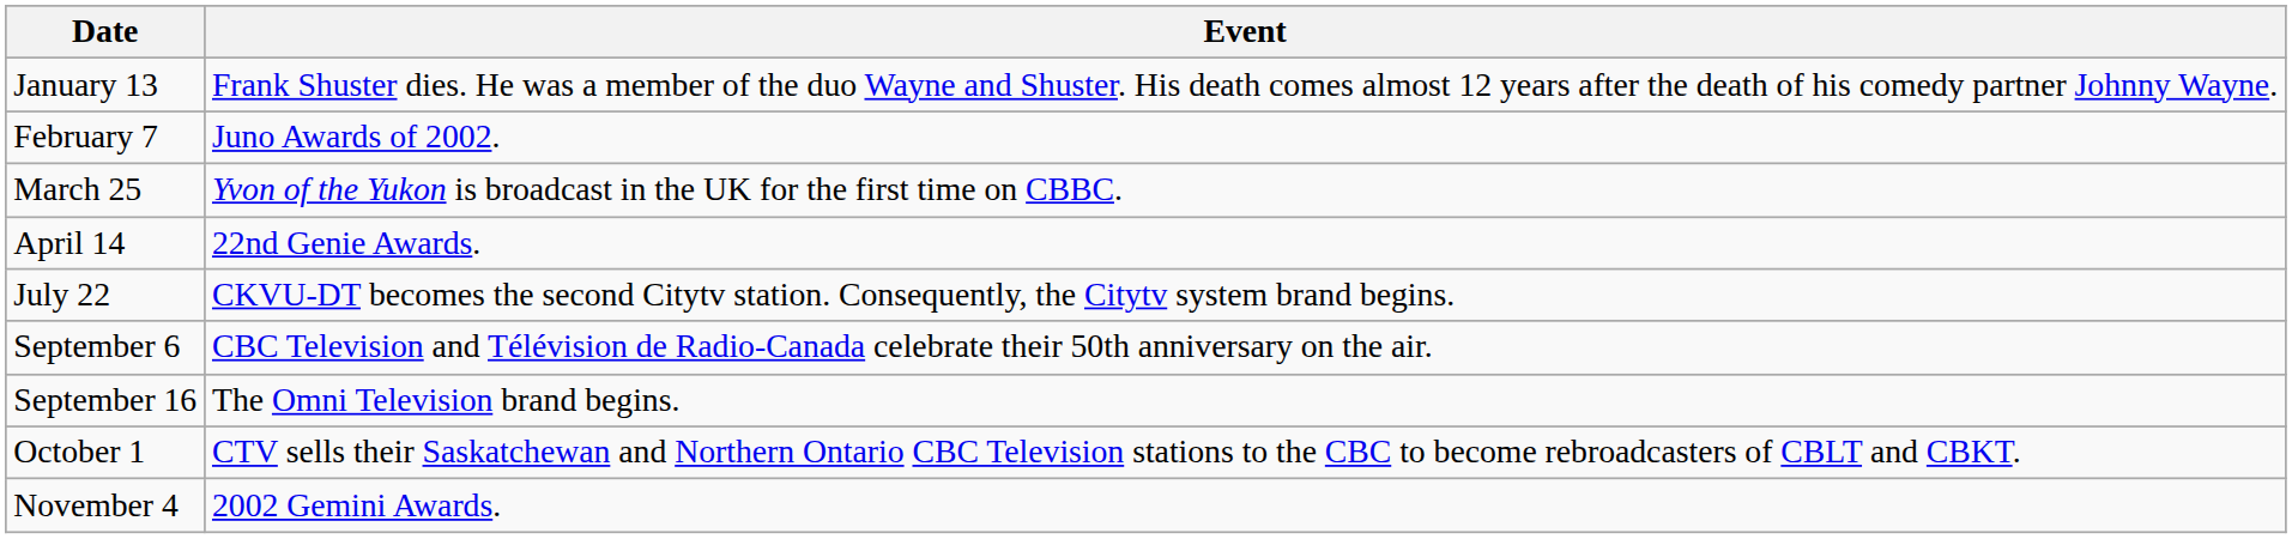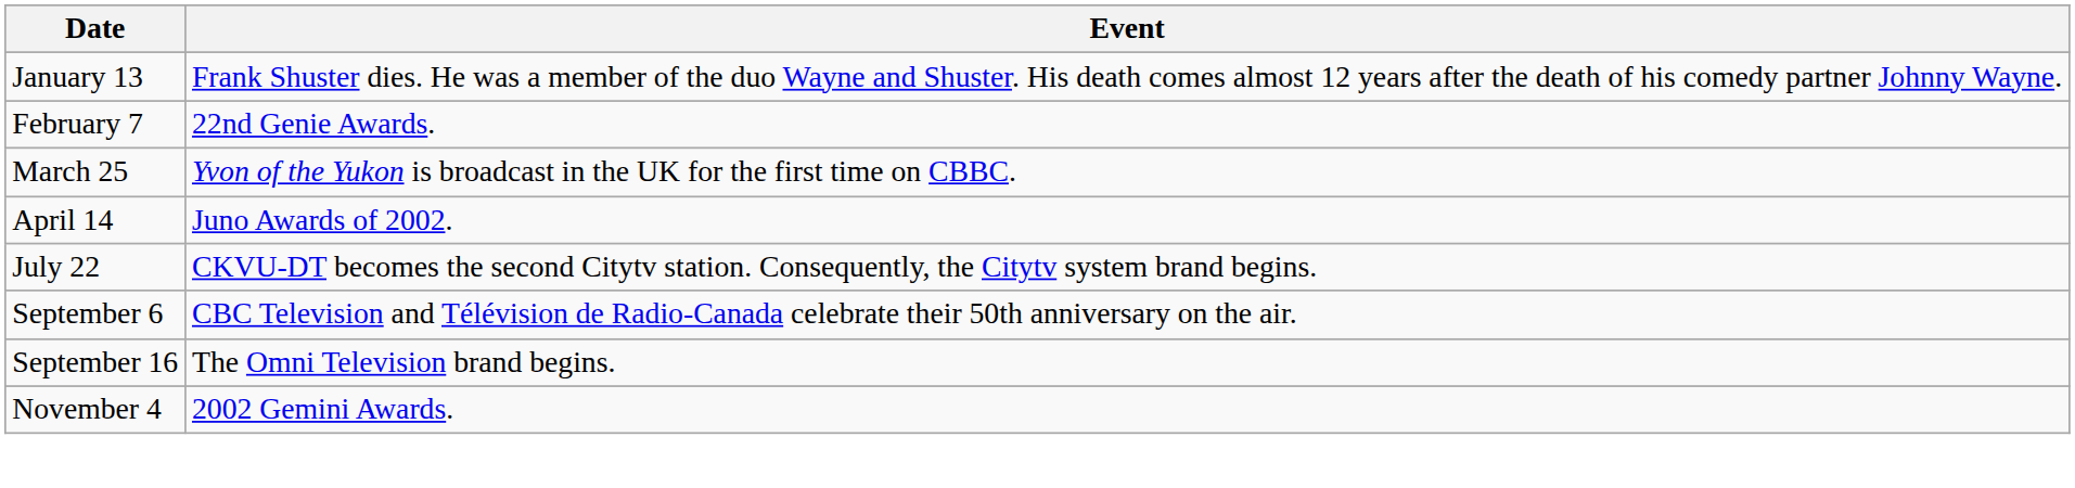 <table class="wikitable">
 <tr>
 <th>Date</th>
 <th>Event</th>
 </tr>
 <tr>
 <td>January 13</td>
 <td><a href='#'>Frank Shuster</a> dies. He was a member of the duo <a href='#'>Wayne and Shuster</a>. His death comes almost 12 years after the death of his comedy partner <a href='#'>Johnny Wayne</a>.</td>
 </tr>
 <tr>
 <td>February 7</td>
-<td><a href='#'>Juno Awards of 2002</a>.</td>
+<td><a href='#'>22nd Genie Awards</a>.</td>
 </tr>
 <tr>
 <td>March 25</td>
 <td><em><a href='#'>Yvon of the Yukon</a></em> is broadcast in the UK for the first time on <a href='#'>CBBC</a>.</td>
 </tr>
 <tr>
 <td>April 14</td>
-<td><a href='#'>22nd Genie Awards</a>.</td>
+<td><a href='#'>Juno Awards of 2002</a>.</td>
 </tr>
 <tr>
 <td>July 22</td>
 <td><a href='#'>CKVU-DT</a> becomes the second Citytv station. Consequently, the <a href='#'>Citytv</a> system brand begins.</td>
 </tr>
 <tr>
 <td>September 6</td>
 <td><a href='#'>CBC Television</a> and <a href='#'>Télévision de Radio-Canada</a> celebrate their 50th anniversary on the air.</td>
 </tr>
 <tr>
 <td>September 16</td>
 <td>The <a href='#'>Omni Television</a> brand begins.</td>
 </tr>
 <tr>
-<td>October 1</td>
-<td><a href='#'>CTV</a> sells their <a href='#'>Saskatchewan</a> and <a href='#'>Northern Ontario</a> <a href='#'>CBC Television</a> stations to the <a href='#'>CBC</a> to become rebroadcasters of <a href='#'>CBLT</a> and <a href='#'>CBKT</a>.</td>
-</tr>
-<tr>
 <td>November 4</td>
 <td><a href='#'>2002 Gemini Awards</a>.</td>
 </tr>
 </table>
